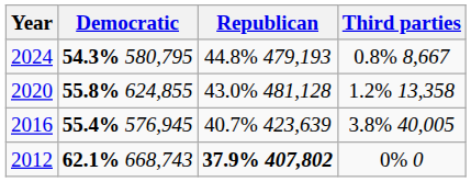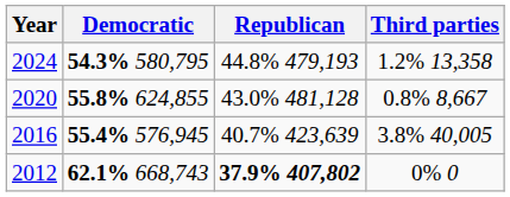 <table class="wikitable" style="float:center; margin:1em; font-size:95%;">
 <tr>
 <th>Year</th>
 <th><a href='#'>Democratic</a></th>
 <th><a href='#'>Republican</a></th>
 <th><a href='#'>Third parties</a></th>
 </tr>
 <tr>
 <td align="center" ><a href='#'>2024</a></td>
 <td align="center" ><strong>54.3%</strong> <em>580,795</em></td>
 <td align="center" >44.8% <em>479,193</em></td>
-<td align="center" >0.8% <em>8,667</em></td>
+<td align="center" >1.2% <em>13,358</em></td>
 </tr>
 <tr>
 <td align="center" ><a href='#'>2020</a></td>
 <td align="center" ><strong>55.8%</strong> <em>624,855</em></td>
 <td align="center" >43.0% <em>481,128</em></td>
-<td align="center" >1.2% <em>13,358</em></td>
+<td align="center" >0.8% <em>8,667</em></td>
 </tr>
 <tr>
 <td align="center" ><a href='#'>2016</a></td>
 <td align="center" ><strong>55.4%</strong> <em>576,945</em></td>
 <td align="center" >40.7% <em>423,639</em></td>
 <td align="center" >3.8% <em>40,005</em></td>
 </tr>
 <tr>
 <td align="center" ><a href='#'>2012</a></td>
 <td align="center" ><strong>62.1%</strong> <em>668,743</em></td>
 <td align="center" ><strong>37.9% <em>407,802</em></strong></td>
 <td align="center" >0% <em>0</em></td>
 </tr>
 </table>
